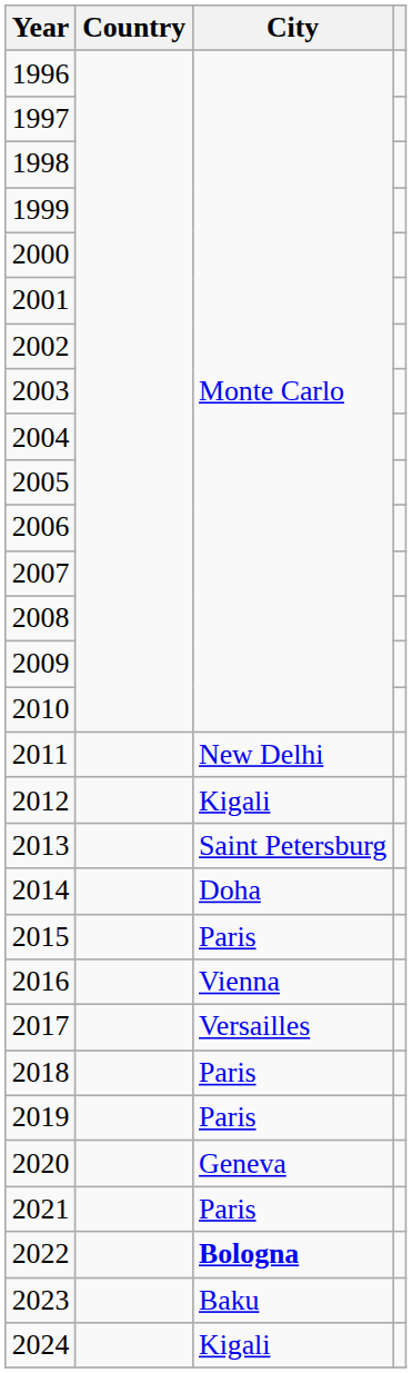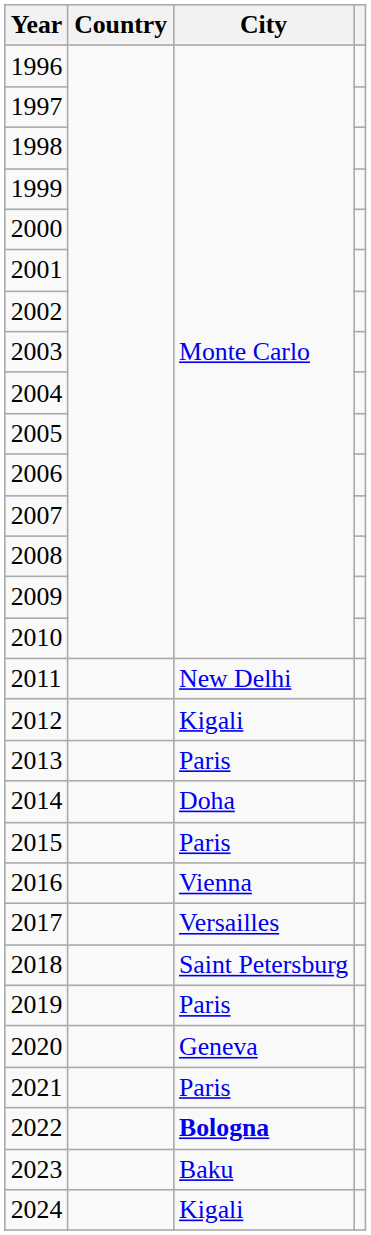 <table class="wikitable">
 <tr>
 <th>Year</th>
 <th>Country</th>
 <th>City</th>
 <th></th>
 </tr>
 <tr>
 <td>1996</td>
 <td rowspan="15"></td>
 <td rowspan="15"><a href='#'>Monte Carlo</a></td>
 <td></td>
 </tr>
 <tr>
 <td>1997</td>
 <td></td>
 </tr>
 <tr>
 <td>1998</td>
 <td></td>
 </tr>
 <tr>
 <td>1999</td>
 <td></td>
 </tr>
 <tr>
 <td>2000</td>
 <td></td>
 </tr>
 <tr>
 <td>2001</td>
 <td></td>
 </tr>
 <tr>
 <td>2002</td>
 <td></td>
 </tr>
 <tr>
 <td>2003</td>
 <td></td>
 </tr>
 <tr>
 <td>2004</td>
 <td></td>
 </tr>
 <tr>
 <td>2005</td>
 <td></td>
 </tr>
 <tr>
 <td>2006</td>
 <td></td>
 </tr>
 <tr>
 <td>2007</td>
 <td></td>
 </tr>
 <tr>
 <td>2008</td>
 <td></td>
 </tr>
 <tr>
 <td>2009</td>
 <td></td>
 </tr>
 <tr>
 <td>2010</td>
 <td></td>
 </tr>
 <tr>
 <td>2011</td>
 <td></td>
 <td><a href='#'>New Delhi</a></td>
 <td></td>
 </tr>
 <tr>
 <td>2012</td>
 <td></td>
 <td><a href='#'>Kigali</a></td>
 <td></td>
 </tr>
 <tr>
 <td>2013</td>
 <td></td>
-<td><a href='#'>Saint Petersburg</a></td>
+<td><a href='#'>Paris</a></td>
 <td></td>
 </tr>
 <tr>
 <td>2014</td>
 <td></td>
 <td><a href='#'>Doha</a></td>
 <td></td>
 </tr>
 <tr>
 <td>2015</td>
 <td></td>
 <td><a href='#'>Paris</a></td>
 <td></td>
 </tr>
 <tr>
 <td>2016</td>
 <td></td>
 <td><a href='#'>Vienna</a></td>
 <td></td>
 </tr>
 <tr>
 <td>2017</td>
 <td></td>
 <td><a href='#'>Versailles</a></td>
 <td></td>
 </tr>
 <tr>
 <td>2018</td>
 <td></td>
-<td><a href='#'>Paris</a></td>
+<td><a href='#'>Saint Petersburg</a></td>
 <td></td>
 </tr>
 <tr>
 <td>2019</td>
 <td></td>
 <td><a href='#'>Paris</a></td>
 <td></td>
 </tr>
 <tr>
 <td>2020</td>
 <td></td>
 <td><a href='#'>Geneva</a></td>
 <td></td>
 </tr>
 <tr>
 <td>2021</td>
 <td></td>
 <td><a href='#'>Paris</a></td>
 <td></td>
 </tr>
 <tr>
 <td>2022</td>
 <td></td>
 <td><strong><a href='#'>Bologna</a></strong></td>
 <td></td>
 </tr>
 <tr>
 <td>2023</td>
 <td></td>
 <td><a href='#'>Baku</a></td>
 <td></td>
 </tr>
 <tr>
 <td>2024</td>
 <td></td>
 <td><a href='#'>Kigali</a></td>
 <td></td>
 </tr>
 </table>
